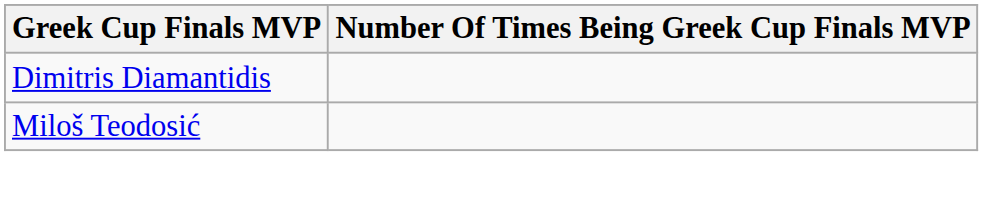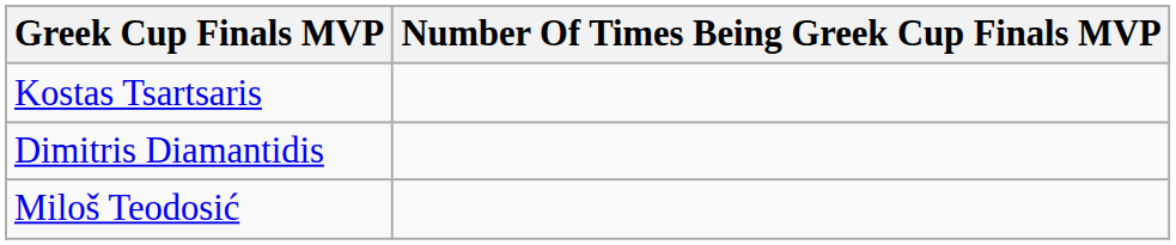 <table class="wikitable sortable">
 <tr>
 <th><strong>Greek Cup Finals MVP</strong></th>
 <th>Number Of Times Being Greek Cup Finals MVP</th>
+</tr>
+<tr>
+<td> <a href='#'>Kostas Tsartsaris</a></td>
+<td></td>
 </tr>
 <tr>
 <td> <a href='#'>Dimitris Diamantidis</a></td>
 <td></td>
 </tr>
 <tr>
 <td> <a href='#'>Miloš Teodosić</a></td>
 <td></td>
 </tr>
 </table>
